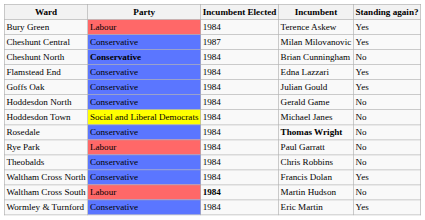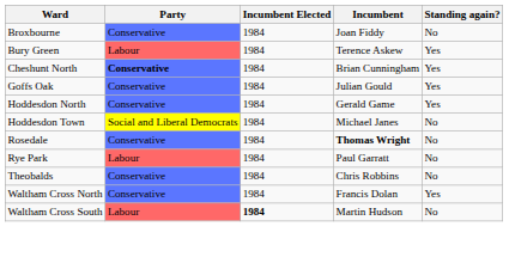 <table class="wikitable" style="font-size: 95%;">
 <tr>
 <th>Ward</th>
 <th>Party</th>
 <th>Incumbent Elected</th>
 <th>Incumbent</th>
 <th>Standing again?</th>
 </tr>
 <tr>
+<td>Broxbourne</td>
+<td bgcolor="5B76FF">Conservative</td>
+<td>1984</td>
+<td>Joan Fiddy</td>
+<td>No</td>
+</tr>
+<tr>
 <td>Bury Green</td>
 <td bgcolor="FF6868">Labour</td>
 <td>1984</td>
 <td>Terence Askew</td>
 <td>Yes</td>
 </tr>
 <tr>
-<td>Cheshunt Central</td>
-<td bgcolor="5B76FF">Conservative</td>
-<td>1987</td>
-<td>Milan Milovanovic</td>
-<td>Yes</td>
-</tr>
-<tr>
 <td>Cheshunt North</td>
 <td bgcolor="5B76FF"><strong>Conservative</strong></td>
 <td>1984</td>
 <td>Brian Cunningham</td>
-<td>No</td>
-</tr>
-<tr>
-<td>Flamstead End</td>
-<td bgcolor="5B76FF">Conservative</td>
-<td>1984</td>
-<td>Edna Lazzari</td>
 <td>Yes</td>
 </tr>
 <tr>
 <td>Goffs Oak</td>
 <td bgcolor="5B76FF">Conservative</td>
 <td>1984</td>
 <td>Julian Gould</td>
 <td>Yes</td>
 </tr>
 <tr>
 <td>Hoddesdon North</td>
 <td bgcolor="5B76FF">Conservative</td>
 <td>1984</td>
 <td>Gerald Game</td>
-<td>No</td>
+<td>Yes</td>
 </tr>
 <tr>
 <td>Hoddesdon Town</td>
 <td bgcolor=yellow>Social and Liberal Democrats</td>
 <td>1984</td>
 <td>Michael Janes</td>
 <td>No</td>
 </tr>
 <tr>
 <td>Rosedale</td>
 <td bgcolor="5B76FF">Conservative</td>
 <td>1984</td>
 <td><strong>Thomas Wright</strong></td>
 <td>No</td>
 </tr>
 <tr>
 <td>Rye Park</td>
 <td bgcolor="FF6868">Labour</td>
 <td>1984</td>
 <td>Paul Garratt</td>
 <td>No</td>
 </tr>
 <tr>
 <td>Theobalds</td>
 <td bgcolor="5B76FF">Conservative</td>
 <td>1984</td>
 <td>Chris Robbins</td>
 <td>No</td>
 </tr>
 <tr>
 <td>Waltham Cross North</td>
 <td bgcolor="5B76FF">Conservative</td>
 <td>1984</td>
 <td>Francis Dolan</td>
 <td>Yes</td>
 </tr>
 <tr>
 <td>Waltham Cross South</td>
 <td bgcolor="FF6868">Labour</td>
 <td><strong>1984</strong></td>
 <td>Martin Hudson</td>
 <td>No</td>
 </tr>
-<tr>
-<td>Wormley & Turnford</td>
-<td bgcolor="5B76FF">Conservative</td>
-<td>1984</td>
-<td>Eric Martin</td>
-<td>Yes </td>
-</tr>
 </table>
